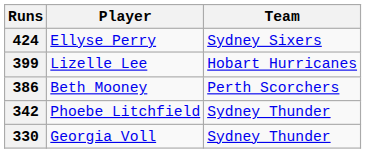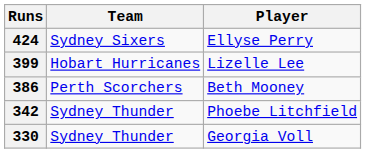 <table class="wikitable">
 <tr>
 <th>Runs</th>
+<th>Team</th>
 <th>Player</th>
-<th>Team</th>
 </tr>
 <tr>
 <th>424</th>
+<td><a href='#'>Sydney Sixers</a></td>
 <td><a href='#'>Ellyse Perry</a></td>
-<td><a href='#'>Sydney Sixers</a></td>
 </tr>
 <tr>
 <th>399</th>
+<td><a href='#'>Hobart Hurricanes</a></td>
 <td><a href='#'>Lizelle Lee</a></td>
-<td><a href='#'>Hobart Hurricanes</a></td>
 </tr>
 <tr>
 <th>386</th>
+<td><a href='#'>Perth Scorchers</a></td>
 <td><a href='#'>Beth Mooney</a></td>
-<td><a href='#'>Perth Scorchers</a></td>
 </tr>
 <tr>
 <th>342</th>
+<td><a href='#'>Sydney Thunder</a></td>
 <td><a href='#'>Phoebe Litchfield</a></td>
-<td><a href='#'>Sydney Thunder</a></td>
 </tr>
 <tr>
 <th>330</th>
+<td><a href='#'>Sydney Thunder</a></td>
 <td><a href='#'>Georgia Voll</a></td>
-<td><a href='#'>Sydney Thunder</a></td>
 </tr>
 </table>
